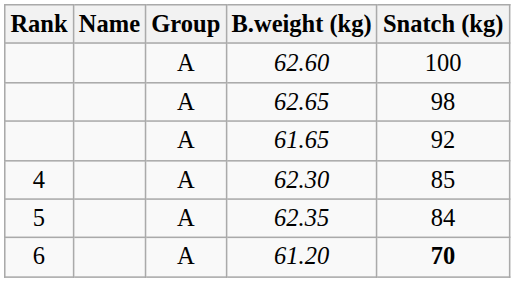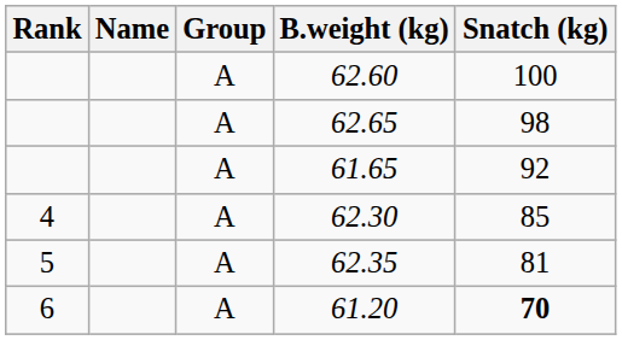 <table class="wikitable sortable" style="text-align:center;">
 <tr>
 <th>Rank</th>
 <th>Name</th>
 <th>Group</th>
 <th>B.weight (kg)</th>
 <th>Snatch (kg)</th>
 </tr>
 <tr>
 <td></td>
 <td align=left></td>
 <td>A</td>
 <td><em>62.60</em></td>
 <td>100</td>
 </tr>
 <tr>
 <td></td>
 <td align=left></td>
 <td>A</td>
 <td><em>62.65</em></td>
 <td>98</td>
 </tr>
 <tr>
 <td></td>
 <td align=left></td>
 <td>A</td>
 <td><em>61.65</em></td>
 <td>92</td>
 </tr>
 <tr>
 <td>4</td>
 <td align=left></td>
 <td>A</td>
 <td><em>62.30</em></td>
 <td>85</td>
 </tr>
 <tr>
 <td>5</td>
 <td align=left></td>
 <td>A</td>
 <td><em>62.35</em></td>
-<td>84</td>
+<td>81</td>
 </tr>
 <tr>
 <td>6</td>
 <td align=left></td>
 <td>A</td>
 <td><em>61.20</em></td>
 <td><strong>70</strong></td>
 </tr>
 </table>
